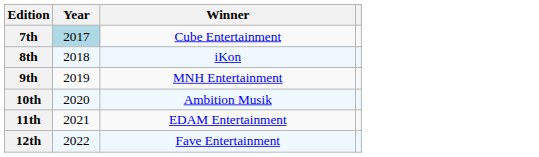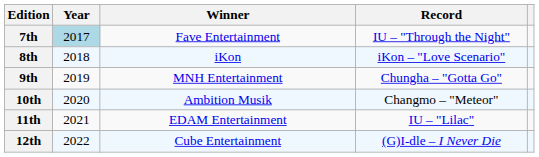 <table class="wikitable plainrowheaders" style="text-align: center">
 <tr>
 <th scope="col" width="50">Edition</th>
 <th scope="col" width="50">Year</th>
 <th scope="col" width="300">Winner</th>
+<th scope="col" width="200">Record</th>
 <th scope="col"></th>
 </tr>
 <tr>
 <th scope="row" style="text-align:center">7th</th>
 <td style="background: lightblue;">2017</td>
-<td><a href='#'>Cube Entertainment</a></td>
+<td><a href='#'>Fave Entertainment</a></td>
+<td><a href='#'>IU – "Through the Night"</a></td>
 <td></td>
 </tr>
 <tr style="background:#F0F8FF">
 <th scope="row" style="text-align:center">8th</th>
 <td>2018</td>
 <td><a href='#'>iKon</a></td>
+<td><a href='#'>iKon – "Love Scenario"</a></td>
 <td></td>
 </tr>
 <tr>
 <th scope="row" style="text-align:center">9th</th>
 <td>2019</td>
 <td><a href='#'>MNH Entertainment</a></td>
+<td><a href='#'>Chungha – "Gotta Go"</a></td>
 <td></td>
 </tr>
 <tr style="background:#F0F8FF">
 <th scope="row" style="text-align:center">10th</th>
 <td>2020</td>
 <td><a href='#'>Ambition Musik</a></td>
+<td>Changmo – "Meteor"</td>
 <td></td>
 </tr>
 <tr>
 <th scope="row" style="text-align:center">11th</th>
 <td>2021</td>
 <td><a href='#'>EDAM Entertainment</a></td>
+<td><a href='#'>IU – "Lilac"</a></td>
 <td></td>
 </tr>
 <tr style="background:#F0F8FF">
 <th scope="row" style="text-align:center">12th</th>
 <td>2022</td>
-<td><a href='#'>Fave Entertainment</a></td>
+<td><a href='#'>Cube Entertainment</a></td>
+<td><a href='#'>(G)I-dle – <em>I Never Die</em></a></td>
 <td></td>
 </tr>
 </table>
